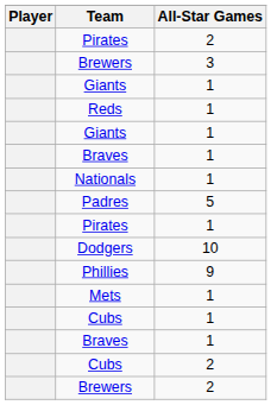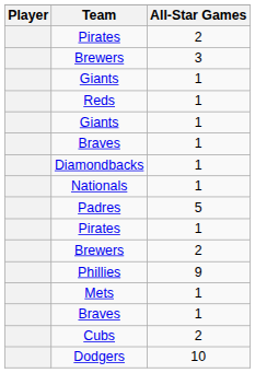 <table class="wikitable sortable plainrowheaders" style="text-align:center;">
 <tr>
 </tr>
 <tr>
 <th scope="col">Player</th>
 <th scope="col" style="width:100px;">Team</th>
 <th scope="col">All-Star Games</th>
 </tr>
 <tr>
 <th scope="row" style="text-align:center"></th>
 <td><a href='#'>Pirates</a></td>
 <td>2</td>
 </tr>
 <tr>
 <th scope="row" style="text-align:center"></th>
 <td><a href='#'>Brewers</a></td>
 <td>3</td>
 </tr>
 <tr>
 <th scope="row" style="text-align:center"></th>
 <td><a href='#'>Giants</a></td>
 <td>1</td>
 </tr>
 <tr>
 <th scope="row" style="text-align:center"></th>
 <td><a href='#'>Reds</a></td>
 <td>1</td>
 </tr>
 <tr>
 <th scope="row" style="text-align:center"></th>
 <td><a href='#'>Giants</a></td>
 <td>1</td>
 </tr>
 <tr>
 <th scope="row" style="text-align:center"></th>
 <td><a href='#'>Braves</a></td>
 <td>1</td>
 </tr>
 <tr>
 <th scope="row" style="text-align:center"></th>
+<td><a href='#'>Diamondbacks</a></td>
+<td>1</td>
+</tr>
+<tr>
+<th scope="row" style="text-align:center"></th>
 <td><a href='#'>Nationals</a></td>
 <td>1</td>
 </tr>
 <tr>
 <th scope="row" style="text-align:center"></th>
 <td><a href='#'>Padres</a></td>
 <td>5</td>
 </tr>
 <tr>
 <th scope="row" style="text-align:center"></th>
 <td><a href='#'>Pirates</a></td>
 <td>1</td>
 </tr>
 <tr>
 <th scope="row" style="text-align:center"></th>
-<td><a href='#'>Dodgers</a></td>
-<td>10</td>
+<td><a href='#'>Brewers</a></td>
+<td>2</td>
 </tr>
 <tr>
 <th scope="row" style="text-align:center"></th>
 <td><a href='#'>Phillies</a></td>
 <td>9</td>
 </tr>
 <tr>
 <th scope="row" style="text-align:center"></th>
 <td><a href='#'>Mets</a></td>
-<td>1</td>
-</tr>
-<tr>
-<th scope="row" style="text-align:center"></th>
-<td><a href='#'>Cubs</a></td>
 <td>1</td>
 </tr>
 <tr>
 <th scope="row" style="text-align:center"></th>
 <td><a href='#'>Braves</a></td>
 <td>1</td>
 </tr>
 <tr>
 <th scope="row" style="text-align:center"></th>
 <td><a href='#'>Cubs</a></td>
 <td>2</td>
 </tr>
 <tr>
 <th scope="row" style="text-align:center"></th>
-<td><a href='#'>Brewers</a></td>
-<td>2</td>
+<td><a href='#'>Dodgers</a></td>
+<td>10</td>
 </tr>
 </table>
